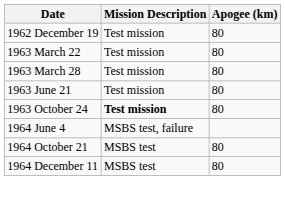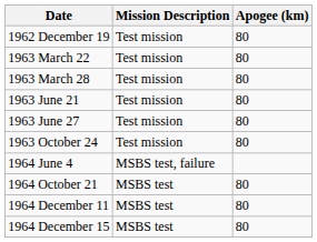 <table class="wikitable sortable">
 <tr>
 <th>Date</th>
 <th>Mission Description</th>
 <th>Apogee (km)</th>
 </tr>
 <tr>
 <td>1962 December 19</td>
 <td>Test mission</td>
 <td>80</td>
 </tr>
 <tr>
 <td>1963 March 22</td>
 <td>Test mission</td>
 <td>80</td>
 </tr>
 <tr>
 <td>1963 March 28</td>
 <td>Test mission</td>
 <td>80</td>
 </tr>
 <tr>
 <td>1963 June 21</td>
 <td>Test mission</td>
 <td>80</td>
 </tr>
 <tr>
+<td>1963 June 27</td>
+<td>Test mission</td>
+<td>80</td>
+</tr>
+<tr>
 <td>1963 October 24</td>
-<td><strong>Test mission</strong></td>
+<td>Test mission</td>
 <td>80</td>
 </tr>
 <tr>
 <td>1964 June 4</td>
 <td>MSBS test, failure</td>
 <td></td>
 </tr>
 <tr>
 <td>1964 October 21</td>
 <td>MSBS test</td>
 <td>80</td>
 </tr>
 <tr>
 <td>1964 December 11</td>
 <td>MSBS test</td>
 <td>80</td>
 </tr>
+<tr>
+<td>1964 December 15</td>
+<td>MSBS test</td>
+<td>80</td>
+</tr>
 </table>
